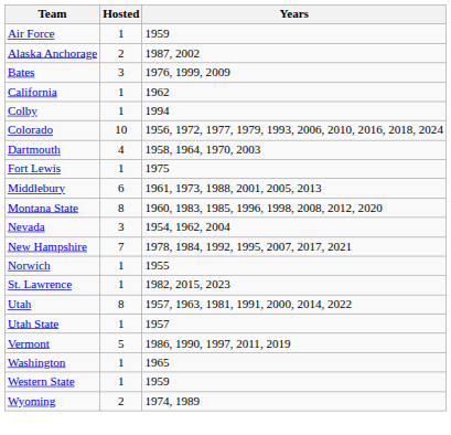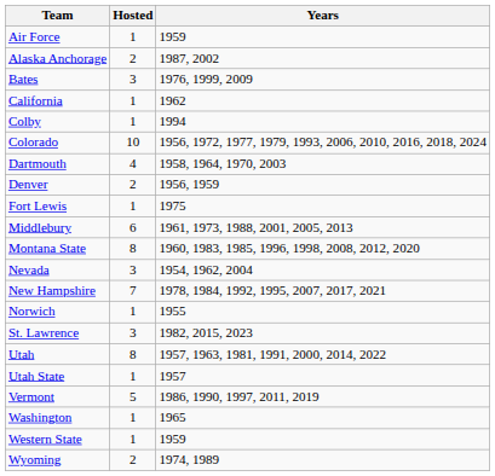 <table class="wikitable sortable" style="text-align:center">
 <tr>
 <th>Team</th>
 <th>Hosted</th>
 <th>Years</th>
 </tr>
 <tr>
 <td align="left"><a href='#'>Air Force</a></td>
 <td>1</td>
 <td align=left>1959</td>
 </tr>
 <tr>
 <td align="left"><a href='#'>Alaska Anchorage</a></td>
 <td>2</td>
 <td align=left>1987, 2002</td>
 </tr>
 <tr>
 <td align="left"><a href='#'>Bates</a></td>
 <td>3</td>
 <td align=left>1976, 1999, 2009</td>
 </tr>
 <tr>
 <td align="left"><a href='#'>California</a></td>
 <td>1</td>
 <td align=left>1962</td>
 </tr>
 <tr>
 <td align="left"><a href='#'>Colby</a></td>
 <td>1</td>
 <td align=left>1994</td>
 </tr>
 <tr>
 <td align="left"><a href='#'>Colorado</a></td>
 <td>10</td>
 <td align=left>1956, 1972, 1977, 1979, 1993, 2006, 2010, 2016, 2018, 2024</td>
 </tr>
 <tr>
 <td align="left"><a href='#'>Dartmouth</a></td>
 <td>4</td>
 <td align=left>1958, 1964, 1970, 2003</td>
 </tr>
 <tr>
+<td align="left"><a href='#'>Denver</a></td>
+<td>2</td>
+<td align=left>1956, 1959</td>
+</tr>
+<tr>
 <td align="left"><a href='#'>Fort Lewis</a></td>
 <td>1</td>
 <td align=left>1975</td>
 </tr>
 <tr>
 <td align="left"><a href='#'>Middlebury</a></td>
 <td>6</td>
 <td align=left>1961, 1973, 1988, 2001, 2005, 2013</td>
 </tr>
 <tr>
 <td align="left"><a href='#'>Montana State</a></td>
 <td>8</td>
 <td align=left>1960, 1983, 1985, 1996, 1998, 2008, 2012, 2020</td>
 </tr>
 <tr>
 <td align="left"><a href='#'>Nevada</a></td>
 <td>3</td>
 <td align=left>1954, 1962, 2004</td>
 </tr>
 <tr>
 <td align="left"><a href='#'>New Hampshire</a></td>
 <td>7</td>
 <td align=left>1978, 1984, 1992, 1995, 2007, 2017, 2021</td>
 </tr>
 <tr>
 <td align="left"><a href='#'>Norwich</a></td>
 <td>1</td>
 <td align=left>1955</td>
 </tr>
 <tr>
 <td align="left"><a href='#'>St. Lawrence</a></td>
-<td>1</td>
+<td>3</td>
 <td align=left>1982, 2015, 2023</td>
 </tr>
 <tr>
 <td align="left"><a href='#'>Utah</a></td>
 <td>8</td>
 <td align=left>1957, 1963, 1981, 1991, 2000, 2014, 2022</td>
 </tr>
 <tr>
 <td align="left"><a href='#'>Utah State</a></td>
 <td>1</td>
 <td align=left>1957</td>
 </tr>
 <tr>
 <td align="left"><a href='#'>Vermont</a></td>
 <td>5</td>
 <td align=left>1986, 1990, 1997, 2011, 2019</td>
 </tr>
 <tr>
 <td align="left"><a href='#'>Washington</a></td>
 <td>1</td>
 <td align=left>1965</td>
 </tr>
 <tr>
 <td align="left"><a href='#'>Western State</a></td>
 <td>1</td>
 <td align=left>1959</td>
 </tr>
 <tr>
 <td align="left"><a href='#'>Wyoming</a></td>
 <td>2</td>
 <td align=left>1974, 1989</td>
 </tr>
 </table>
